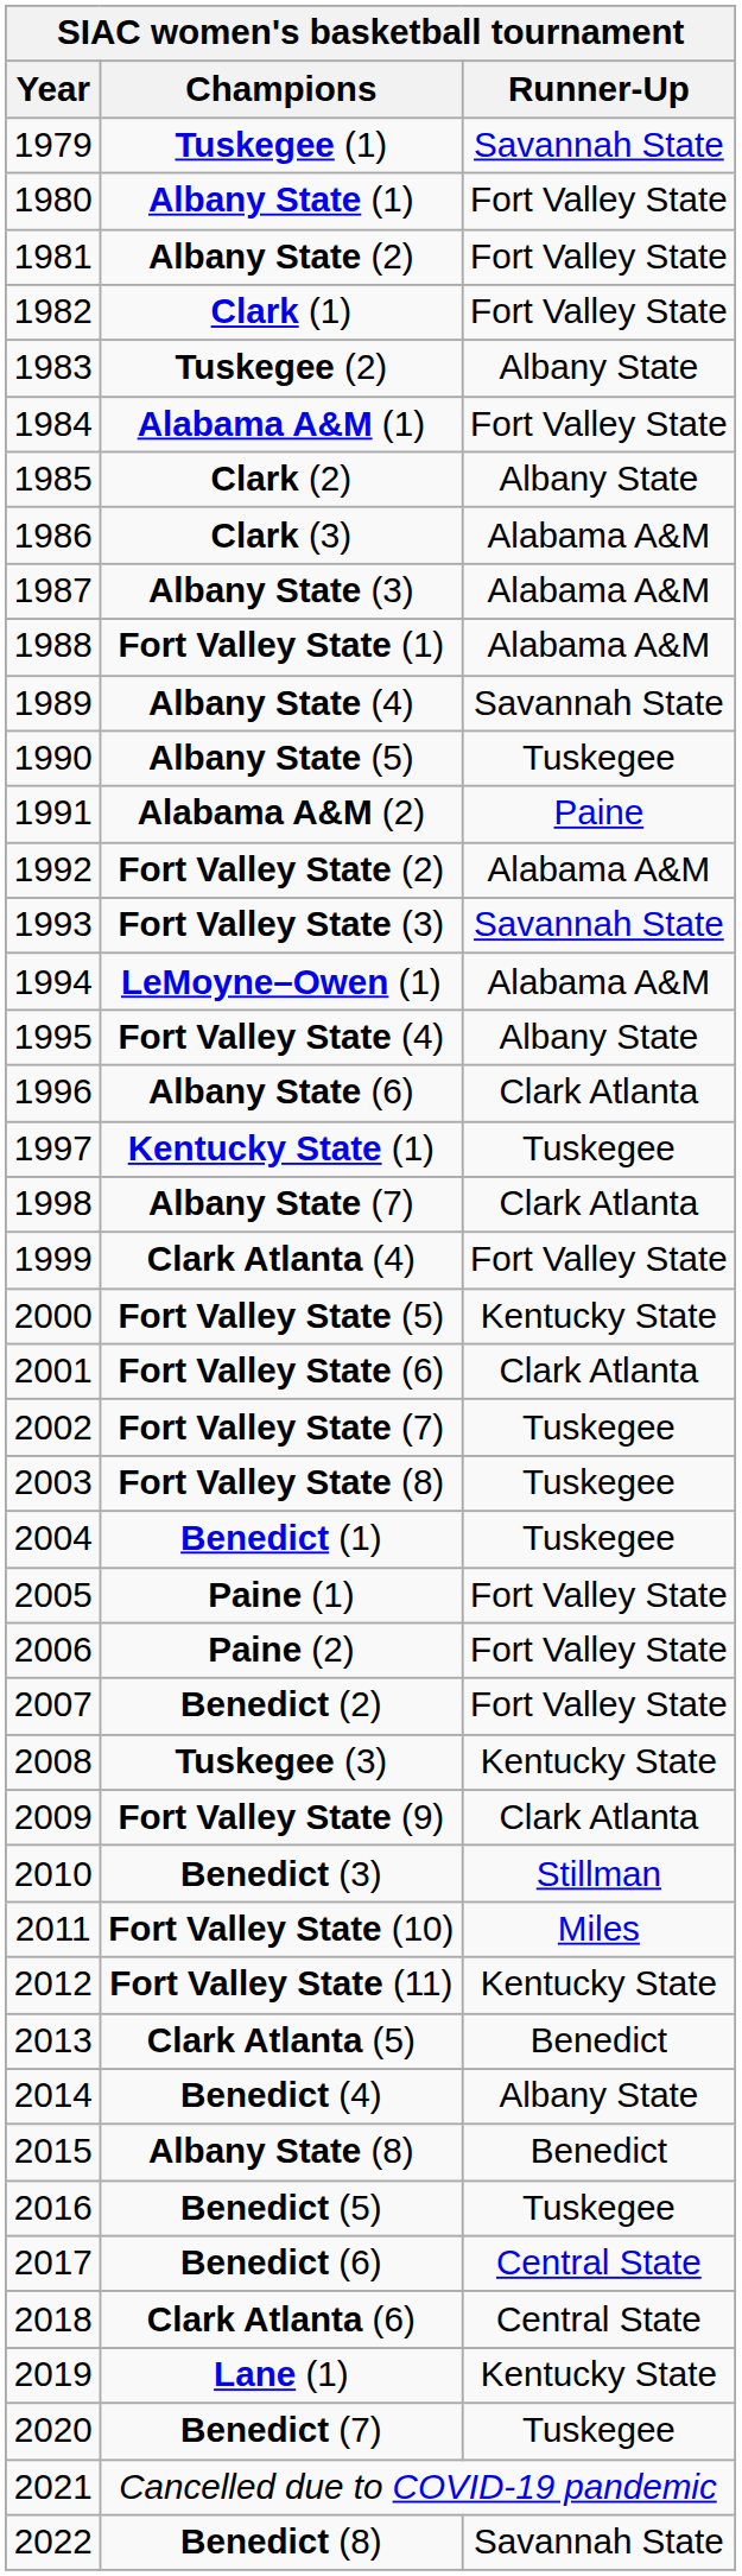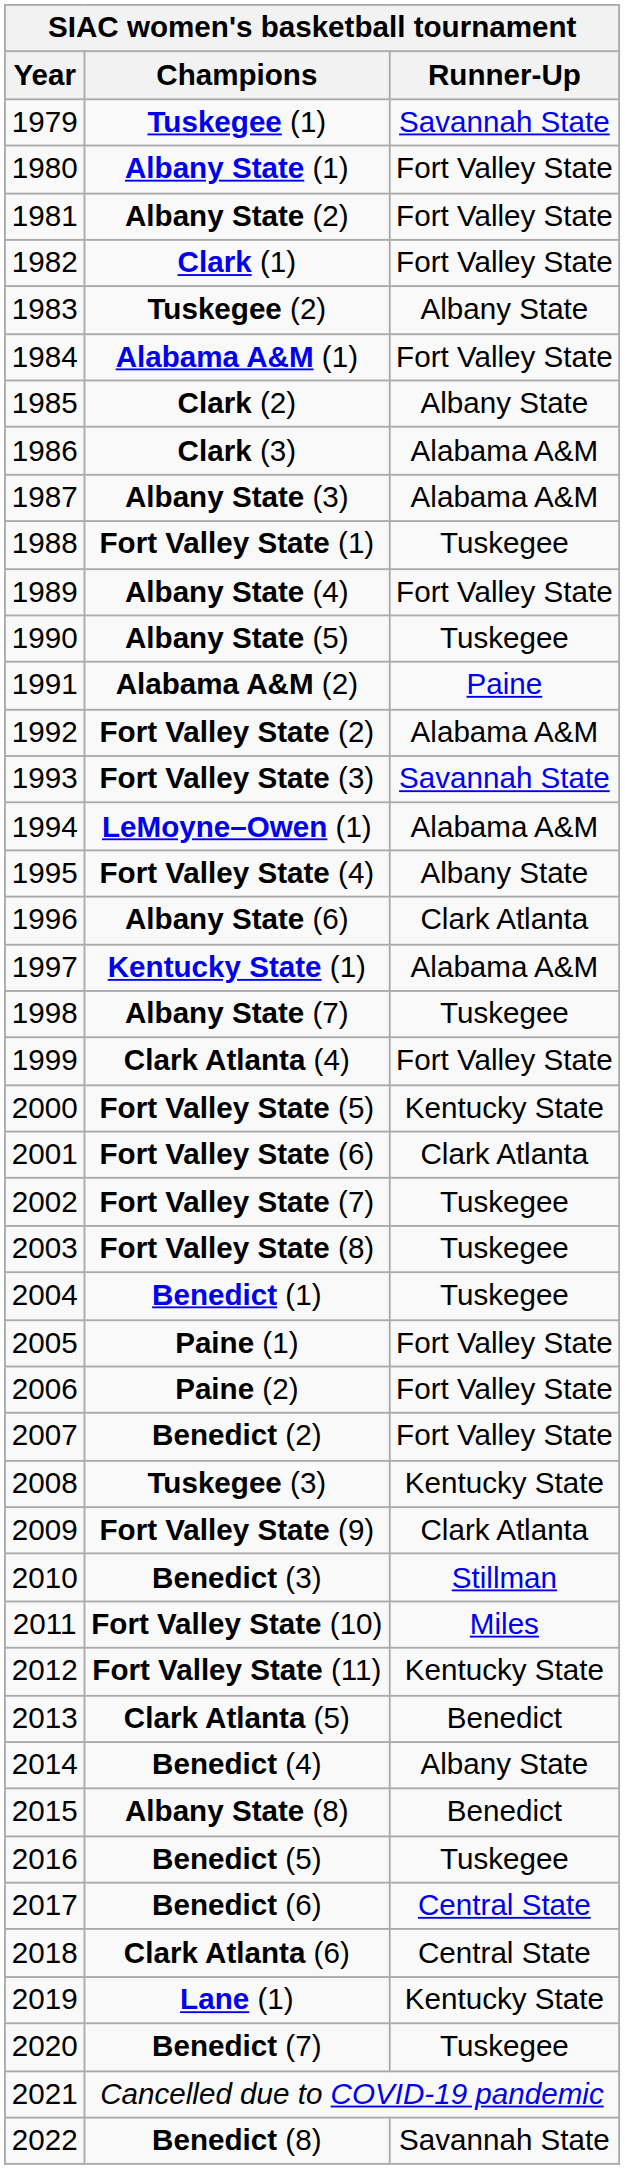 <table class="wikitable sortable">
 <tr>
 <th colspan="5" style=>SIAC women's basketball tournament</th>
 </tr>
 <tr>
 <th>Year</th>
 <th>Champions</th>
 <th>Runner-Up</th>
 </tr>
 <tr align=center>
 <td>1979</td>
 <td><strong><a href='#'>Tuskegee</a></strong> (1)</td>
 <td><a href='#'>Savannah State</a></td>
 </tr>
 <tr align=center>
 <td>1980</td>
 <td><strong><a href='#'>Albany State</a></strong> (1)</td>
 <td>Fort Valley State</td>
 </tr>
 <tr align=center>
 <td>1981</td>
 <td><strong>Albany State</strong> (2)</td>
 <td>Fort Valley State</td>
 </tr>
 <tr align=center>
 <td>1982</td>
 <td><strong><a href='#'>Clark</a></strong> (1)</td>
 <td>Fort Valley State</td>
 </tr>
 <tr align=center>
 <td>1983</td>
 <td><strong>Tuskegee</strong> (2)</td>
 <td>Albany State</td>
 </tr>
 <tr align=center>
 <td>1984</td>
 <td><strong><a href='#'>Alabama A&M</a></strong> (1)</td>
 <td>Fort Valley State</td>
 </tr>
 <tr align=center>
 <td>1985</td>
 <td><strong>Clark</strong> (2)</td>
 <td>Albany State</td>
 </tr>
 <tr align=center>
 <td>1986</td>
 <td><strong>Clark</strong> (3)</td>
 <td>Alabama A&M</td>
 </tr>
 <tr align=center>
 <td>1987</td>
 <td><strong>Albany State</strong> (3)</td>
 <td>Alabama A&M</td>
 </tr>
 <tr align=center>
 <td>1988</td>
 <td><strong>Fort Valley State</strong> (1)</td>
-<td>Alabama A&M</td>
+<td>Tuskegee</td>
 </tr>
 <tr align=center>
 <td>1989</td>
 <td><strong>Albany State</strong> (4)</td>
-<td>Savannah State</td>
+<td>Fort Valley State</td>
 </tr>
 <tr align=center>
 <td>1990</td>
 <td><strong>Albany State</strong> (5)</td>
 <td>Tuskegee</td>
 </tr>
 <tr align=center>
 <td>1991</td>
 <td><strong>Alabama A&M</strong> (2)</td>
 <td><a href='#'>Paine</a></td>
 </tr>
 <tr align=center>
 <td>1992</td>
 <td><strong>Fort Valley State</strong> (2)</td>
 <td>Alabama A&M</td>
 </tr>
 <tr align=center>
 <td>1993</td>
 <td><strong>Fort Valley State</strong> (3)</td>
 <td><a href='#'>Savannah State</a></td>
 </tr>
 <tr align=center>
 <td>1994</td>
 <td><strong><a href='#'>LeMoyne–Owen</a></strong> (1)</td>
 <td>Alabama A&M</td>
 </tr>
 <tr align=center>
 <td>1995</td>
 <td><strong>Fort Valley State</strong> (4)</td>
 <td>Albany State</td>
 </tr>
 <tr align=center>
 <td>1996</td>
 <td><strong>Albany State</strong> (6)</td>
 <td>Clark Atlanta</td>
 </tr>
 <tr align=center>
 <td>1997</td>
 <td><strong><a href='#'>Kentucky State</a></strong> (1)</td>
-<td>Tuskegee</td>
+<td>Alabama A&M</td>
 </tr>
 <tr align=center>
 <td>1998</td>
 <td><strong>Albany State</strong> (7)</td>
-<td>Clark Atlanta</td>
+<td>Tuskegee</td>
 </tr>
 <tr align=center>
 <td>1999</td>
 <td><strong>Clark Atlanta</strong> (4)</td>
 <td>Fort Valley State</td>
 </tr>
 <tr align=center>
 <td>2000</td>
 <td><strong>Fort Valley State</strong> (5)</td>
 <td>Kentucky State</td>
 </tr>
 <tr align=center>
 <td>2001</td>
 <td><strong>Fort Valley State</strong> (6)</td>
 <td>Clark Atlanta</td>
 </tr>
 <tr align=center>
 <td>2002</td>
 <td><strong>Fort Valley State</strong> (7)</td>
 <td>Tuskegee</td>
 </tr>
 <tr align=center>
 <td>2003</td>
 <td><strong>Fort Valley State</strong> (8)</td>
 <td>Tuskegee</td>
 </tr>
 <tr align=center>
 <td>2004</td>
 <td><strong><a href='#'>Benedict</a></strong> (1)</td>
 <td>Tuskegee</td>
 </tr>
 <tr align=center>
 <td>2005</td>
 <td><strong>Paine</strong> (1)</td>
 <td>Fort Valley State</td>
 </tr>
 <tr align=center>
 <td>2006</td>
 <td><strong>Paine</strong> (2)</td>
 <td>Fort Valley State</td>
 </tr>
 <tr align=center>
 <td>2007</td>
 <td><strong>Benedict</strong> (2)</td>
 <td>Fort Valley State</td>
 </tr>
 <tr align=center>
 <td>2008</td>
 <td><strong>Tuskegee</strong> (3)</td>
 <td>Kentucky State</td>
 </tr>
 <tr align=center>
 <td>2009</td>
 <td><strong>Fort Valley State</strong> (9)</td>
 <td>Clark Atlanta</td>
 </tr>
 <tr align=center>
 <td>2010</td>
 <td><strong>Benedict</strong> (3)</td>
 <td><a href='#'>Stillman</a></td>
 </tr>
 <tr align=center>
 <td>2011</td>
 <td><strong>Fort Valley State</strong> (10)</td>
 <td><a href='#'>Miles</a></td>
 </tr>
 <tr align=center>
 <td>2012</td>
 <td><strong>Fort Valley State</strong> (11)</td>
 <td>Kentucky State</td>
 </tr>
 <tr align=center>
 <td>2013</td>
 <td><strong>Clark Atlanta</strong> (5)</td>
 <td>Benedict</td>
 </tr>
 <tr align=center>
 <td>2014</td>
 <td><strong>Benedict</strong> (4)</td>
 <td>Albany State</td>
 </tr>
 <tr align=center>
 <td>2015</td>
 <td><strong>Albany State</strong> (8)</td>
 <td>Benedict</td>
 </tr>
 <tr align=center>
 <td>2016</td>
 <td><strong>Benedict</strong> (5)</td>
 <td>Tuskegee</td>
 </tr>
 <tr align=center>
 <td>2017</td>
 <td><strong>Benedict</strong> (6)</td>
 <td><a href='#'>Central State</a></td>
 </tr>
 <tr align=center>
 <td>2018</td>
 <td><strong>Clark Atlanta</strong> (6)</td>
 <td>Central State</td>
 </tr>
 <tr align=center>
 <td>2019</td>
 <td><strong><a href='#'>Lane</a></strong> (1)</td>
 <td>Kentucky State</td>
 </tr>
 <tr align=center>
 <td>2020</td>
 <td><strong>Benedict</strong> (7)</td>
 <td>Tuskegee</td>
 </tr>
 <tr align=center>
 <td>2021</td>
 <td colspan=2><em>Cancelled due to <a href='#'>COVID-19 pandemic</a></em></td>
 </tr>
 <tr align=center>
 <td>2022</td>
 <td><strong>Benedict</strong> (8)</td>
 <td>Savannah State</td>
 </tr>
 </table>
